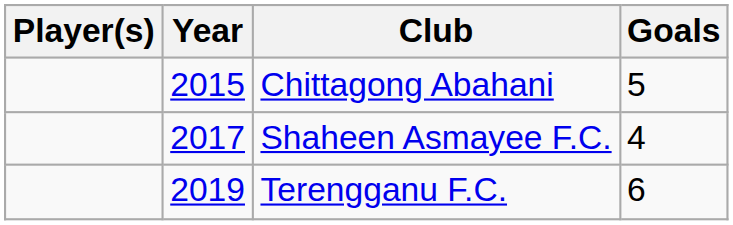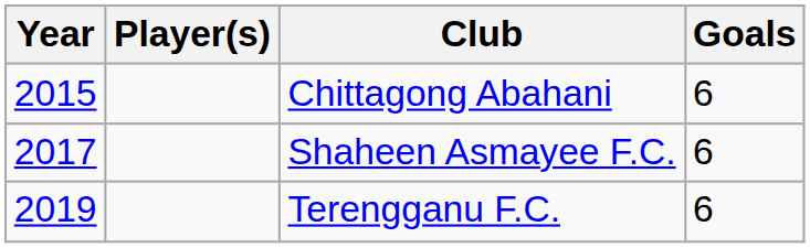 <table class=wikitable>
 <tr>
+<th>Year</th>
 <th>Player(s)</th>
-<th>Year</th>
 <th>Club</th>
 <th>Goals</th>
 </tr>
 <tr>
+<td><a href='#'>2015</a></td>
 <td></td>
-<td><a href='#'>2015</a></td>
 <td><a href='#'>Chittagong Abahani</a></td>
-<td>5</td>
+<td>6</td>
 </tr>
 <tr>
+<td><a href='#'>2017</a></td>
 <td></td>
-<td><a href='#'>2017</a></td>
 <td><a href='#'>Shaheen Asmayee F.C.</a></td>
-<td>4</td>
+<td>6</td>
 </tr>
 <tr>
+<td><a href='#'>2019</a></td>
 <td></td>
-<td><a href='#'>2019</a></td>
 <td><a href='#'>Terengganu F.C.</a></td>
 <td>6</td>
 </tr>
 </table>
